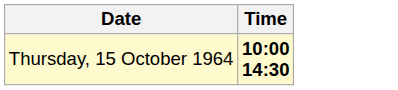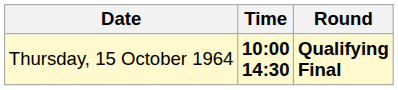 <table class="wikitable">
 <tr>
 <th>Date</th>
 <th>Time</th>
+<th>Round</th>
 </tr>
 <tr style=background:lemonchiffon>
 <td>Thursday, 15 October 1964</td>
 <td><strong>10:00</strong><br><strong>14:30</strong></td>
+<td><strong>Qualifying</strong><br><strong>Final</strong></td>
 </tr>
 </table>
